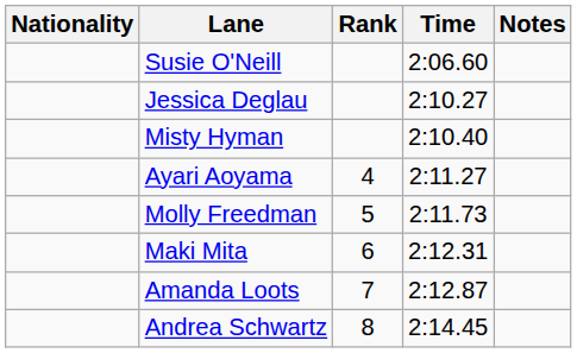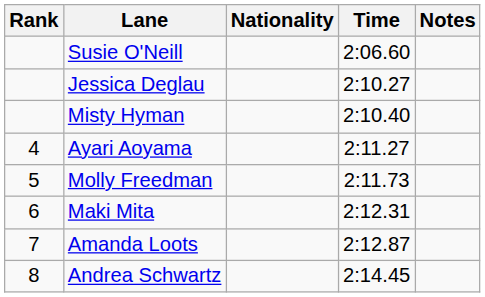 <table class="wikitable sortable" style="text-align:center">
 <tr>
+<th>Rank</th>
+<th>Lane</th>
 <th>Nationality</th>
-<th>Lane</th>
-<th>Rank</th>
 <th>Time</th>
 <th>Notes</th>
 </tr>
 <tr>
+<td></td>
+<td align=left><a href='#'>Susie O'Neill</a></td>
 <td align=left></td>
-<td align=left><a href='#'>Susie O'Neill</a></td>
-<td></td>
 <td>2:06.60</td>
 <td></td>
 </tr>
 <tr>
+<td></td>
+<td align=left><a href='#'>Jessica Deglau</a></td>
 <td align=left></td>
-<td align=left><a href='#'>Jessica Deglau</a></td>
-<td></td>
 <td>2:10.27</td>
 <td></td>
 </tr>
 <tr>
+<td></td>
+<td align=left><a href='#'>Misty Hyman</a></td>
 <td align=left></td>
-<td align=left><a href='#'>Misty Hyman</a></td>
-<td></td>
 <td>2:10.40</td>
 <td></td>
 </tr>
 <tr>
+<td>4</td>
+<td align=left><a href='#'>Ayari Aoyama</a></td>
 <td align=left></td>
-<td align=left><a href='#'>Ayari Aoyama</a></td>
-<td>4</td>
 <td>2:11.27</td>
 <td></td>
 </tr>
 <tr>
+<td>5</td>
+<td align=left><a href='#'>Molly Freedman</a></td>
 <td align=left></td>
-<td align=left><a href='#'>Molly Freedman</a></td>
-<td>5</td>
 <td>2:11.73</td>
 <td></td>
 </tr>
 <tr>
+<td>6</td>
+<td align=left><a href='#'>Maki Mita</a></td>
 <td align=left></td>
-<td align=left><a href='#'>Maki Mita</a></td>
-<td>6</td>
 <td>2:12.31</td>
 <td></td>
 </tr>
 <tr>
+<td>7</td>
+<td align=left><a href='#'>Amanda Loots</a></td>
 <td align=left></td>
-<td align=left><a href='#'>Amanda Loots</a></td>
-<td>7</td>
 <td>2:12.87</td>
 <td></td>
 </tr>
 <tr>
+<td>8</td>
+<td align=left><a href='#'>Andrea Schwartz</a></td>
 <td align=left></td>
-<td align=left><a href='#'>Andrea Schwartz</a></td>
-<td>8</td>
 <td>2:14.45</td>
 <td></td>
 </tr>
 </table>
